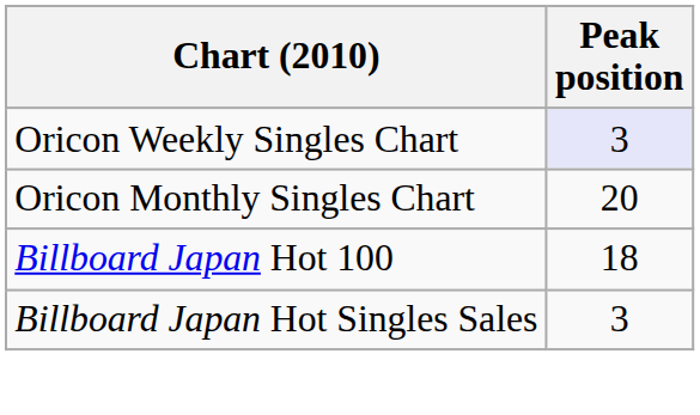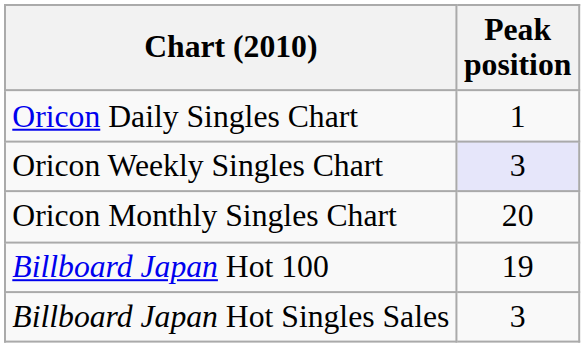 <table class="wikitable sortable" border="1">
 <tr>
 <th>Chart (2010)</th>
 <th>Peak<br>position</th>
+</tr>
+<tr>
+<td><a href='#'>Oricon</a> Daily Singles Chart</td>
+<td style="text-align:center;">1</td>
 </tr>
 <tr>
 <td>Oricon Weekly Singles Chart</td>
 <td style="background: lavender; text-align:center;">3</td>
 </tr>
 <tr>
 <td>Oricon Monthly Singles Chart</td>
 <td style="text-align:center;">20</td>
 </tr>
 <tr>
 <td><em><a href='#'>Billboard Japan</a></em> Hot 100</td>
-<td style="text-align:center;">18</td>
+<td style="text-align:center;">19</td>
 </tr>
 <tr>
 <td><em>Billboard Japan</em> Hot Singles Sales</td>
 <td style="text-align:center;">3</td>
 </tr>
 </table>
